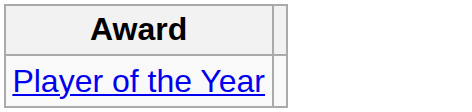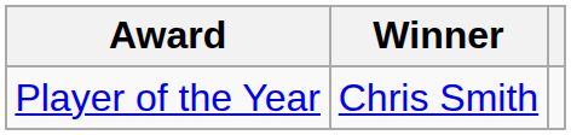 <table class="wikitable">
 <tr>
 <th>Award</th>
+<th>Winner</th>
 <th></th>
 </tr>
 <tr>
 <td><a href='#'>Player of the Year</a></td>
+<td> <a href='#'>Chris Smith</a></td>
 <td></td>
 </tr>
 </table>
